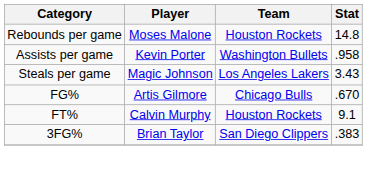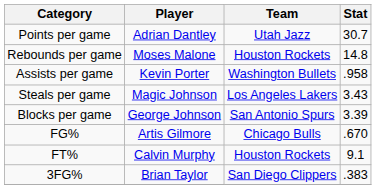 <table class="wikitable" style="text-align:center">
 <tr>
 <th>Category</th>
 <th>Player</th>
 <th>Team</th>
 <th>Stat</th>
+</tr>
+<tr>
+<td>Points per game</td>
+<td><a href='#'>Adrian Dantley</a></td>
+<td><a href='#'>Utah Jazz</a></td>
+<td>30.7</td>
 </tr>
 <tr>
 <td>Rebounds per game</td>
 <td><a href='#'>Moses Malone</a></td>
 <td><a href='#'>Houston Rockets</a></td>
 <td>14.8</td>
 </tr>
 <tr>
 <td>Assists per game</td>
 <td><a href='#'>Kevin Porter</a></td>
 <td><a href='#'>Washington Bullets</a></td>
 <td>.958</td>
 </tr>
 <tr>
 <td>Steals per game</td>
 <td><a href='#'>Magic Johnson</a></td>
 <td><a href='#'>Los Angeles Lakers</a></td>
 <td>3.43</td>
+</tr>
+<tr>
+<td>Blocks per game</td>
+<td><a href='#'>George Johnson</a></td>
+<td><a href='#'>San Antonio Spurs</a></td>
+<td>3.39</td>
 </tr>
 <tr>
 <td>FG%</td>
 <td><a href='#'>Artis Gilmore</a></td>
 <td><a href='#'>Chicago Bulls</a></td>
 <td>.670</td>
 </tr>
 <tr>
 <td>FT%</td>
 <td><a href='#'>Calvin Murphy</a></td>
 <td><a href='#'>Houston Rockets</a></td>
 <td>9.1</td>
 </tr>
 <tr>
 <td>3FG%</td>
 <td><a href='#'>Brian Taylor</a></td>
 <td><a href='#'>San Diego Clippers</a></td>
 <td>.383</td>
 </tr>
 <tr>
 </tr>
 </table>
